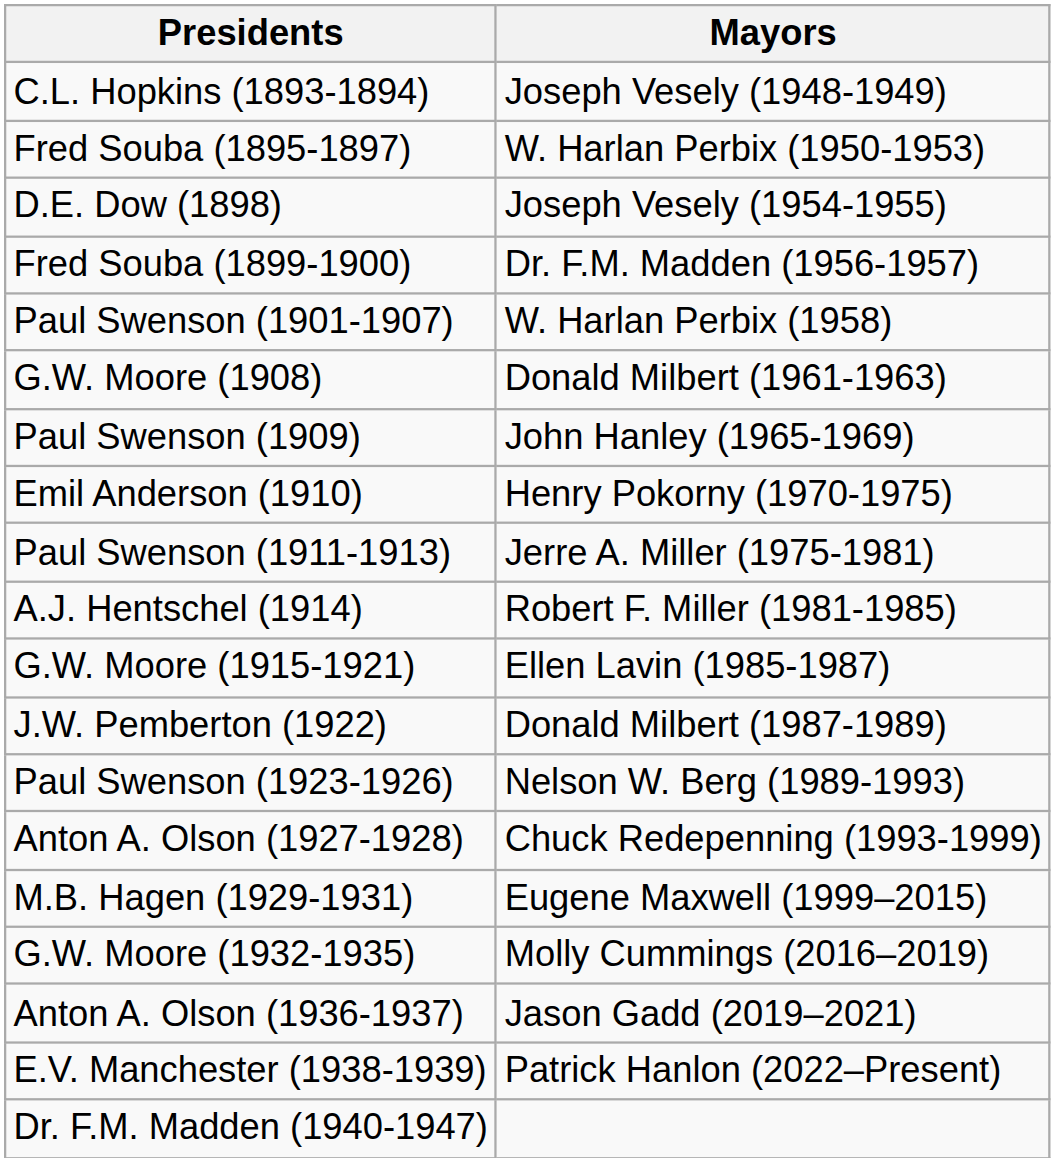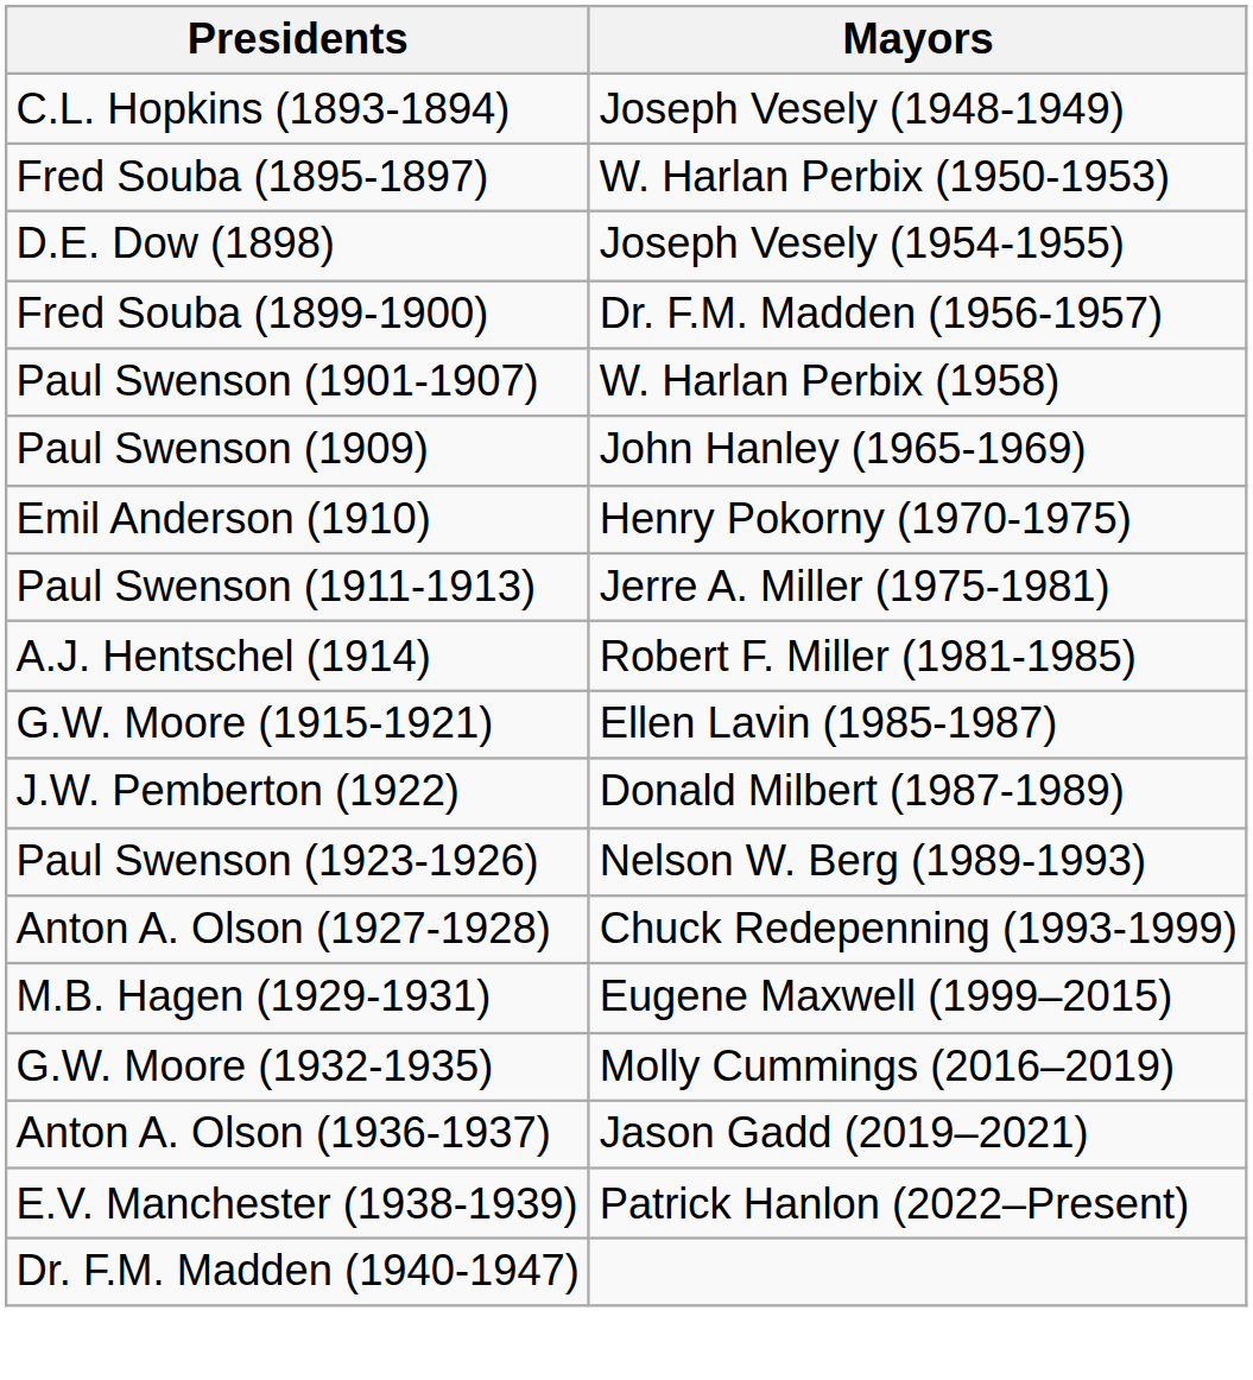 <table class="wikitable">
 <tr>
 <th>Presidents</th>
 <th>Mayors</th>
 </tr>
 <tr>
 <td>C.L. Hopkins (1893-1894)</td>
 <td>Joseph Vesely (1948-1949)</td>
 </tr>
 <tr>
 <td>Fred Souba (1895-1897)</td>
 <td>W. Harlan Perbix (1950-1953)</td>
 </tr>
 <tr>
 <td>D.E. Dow (1898)</td>
 <td>Joseph Vesely (1954-1955)</td>
 </tr>
 <tr>
 <td>Fred Souba (1899-1900)</td>
 <td>Dr. F.M. Madden (1956-1957)</td>
 </tr>
 <tr>
 <td>Paul Swenson (1901-1907)</td>
 <td>W. Harlan Perbix (1958)</td>
-</tr>
-<tr>
-<td>G.W. Moore (1908)</td>
-<td>Donald Milbert (1961-1963)</td>
 </tr>
 <tr>
 <td>Paul Swenson (1909)</td>
 <td>John Hanley (1965-1969)</td>
 </tr>
 <tr>
 <td>Emil Anderson (1910)</td>
 <td>Henry Pokorny (1970-1975)</td>
 </tr>
 <tr>
 <td>Paul Swenson (1911-1913)</td>
 <td>Jerre A. Miller (1975-1981)</td>
 </tr>
 <tr>
 <td>A.J. Hentschel (1914)</td>
 <td>Robert F. Miller (1981-1985)</td>
 </tr>
 <tr>
 <td>G.W. Moore (1915-1921)</td>
 <td>Ellen Lavin (1985-1987)</td>
 </tr>
 <tr>
 <td>J.W. Pemberton (1922)</td>
 <td>Donald Milbert (1987-1989)</td>
 </tr>
 <tr>
 <td>Paul Swenson (1923-1926)</td>
 <td>Nelson W. Berg (1989-1993)</td>
 </tr>
 <tr>
 <td>Anton A. Olson (1927-1928)</td>
 <td>Chuck Redepenning (1993-1999)</td>
 </tr>
 <tr>
 <td>M.B. Hagen (1929-1931)</td>
 <td>Eugene Maxwell (1999–2015)</td>
 </tr>
 <tr>
 <td>G.W. Moore (1932-1935)</td>
 <td>Molly Cummings (2016–2019)</td>
 </tr>
 <tr>
 <td>Anton A. Olson (1936-1937)</td>
 <td>Jason Gadd (2019–2021)</td>
 </tr>
 <tr>
 <td>E.V. Manchester (1938-1939)</td>
 <td>Patrick Hanlon (2022–Present)</td>
 </tr>
 <tr>
 <td>Dr. F.M. Madden (1940-1947)</td>
 <td></td>
 </tr>
 </table>
